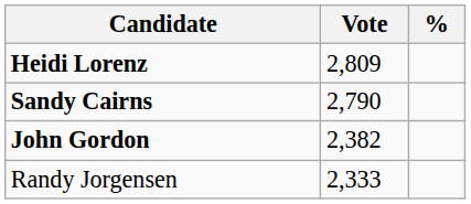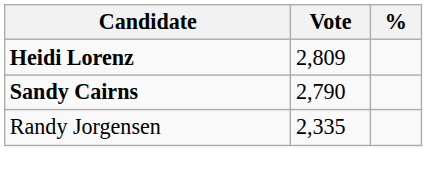 <table class="wikitable">
 <tr>
 <th bgcolor="#DDDDFF" width="200px">Candidate</th>
 <th bgcolor="#DDDDFF" width="50px">Vote</th>
 <th bgcolor="#DDDDFF" width="30px">%</th>
 </tr>
 <tr>
 <td><strong>Heidi Lorenz</strong></td>
 <td>2,809</td>
 <td></td>
 </tr>
 <tr>
 <td><strong>Sandy Cairns</strong></td>
 <td>2,790</td>
 <td></td>
 </tr>
 <tr>
-<td><strong>John Gordon</strong></td>
-<td>2,382</td>
-<td></td>
-</tr>
-<tr>
 <td>Randy Jorgensen</td>
-<td>2,333</td>
+<td>2,335</td>
 <td></td>
 </tr>
 </table>
